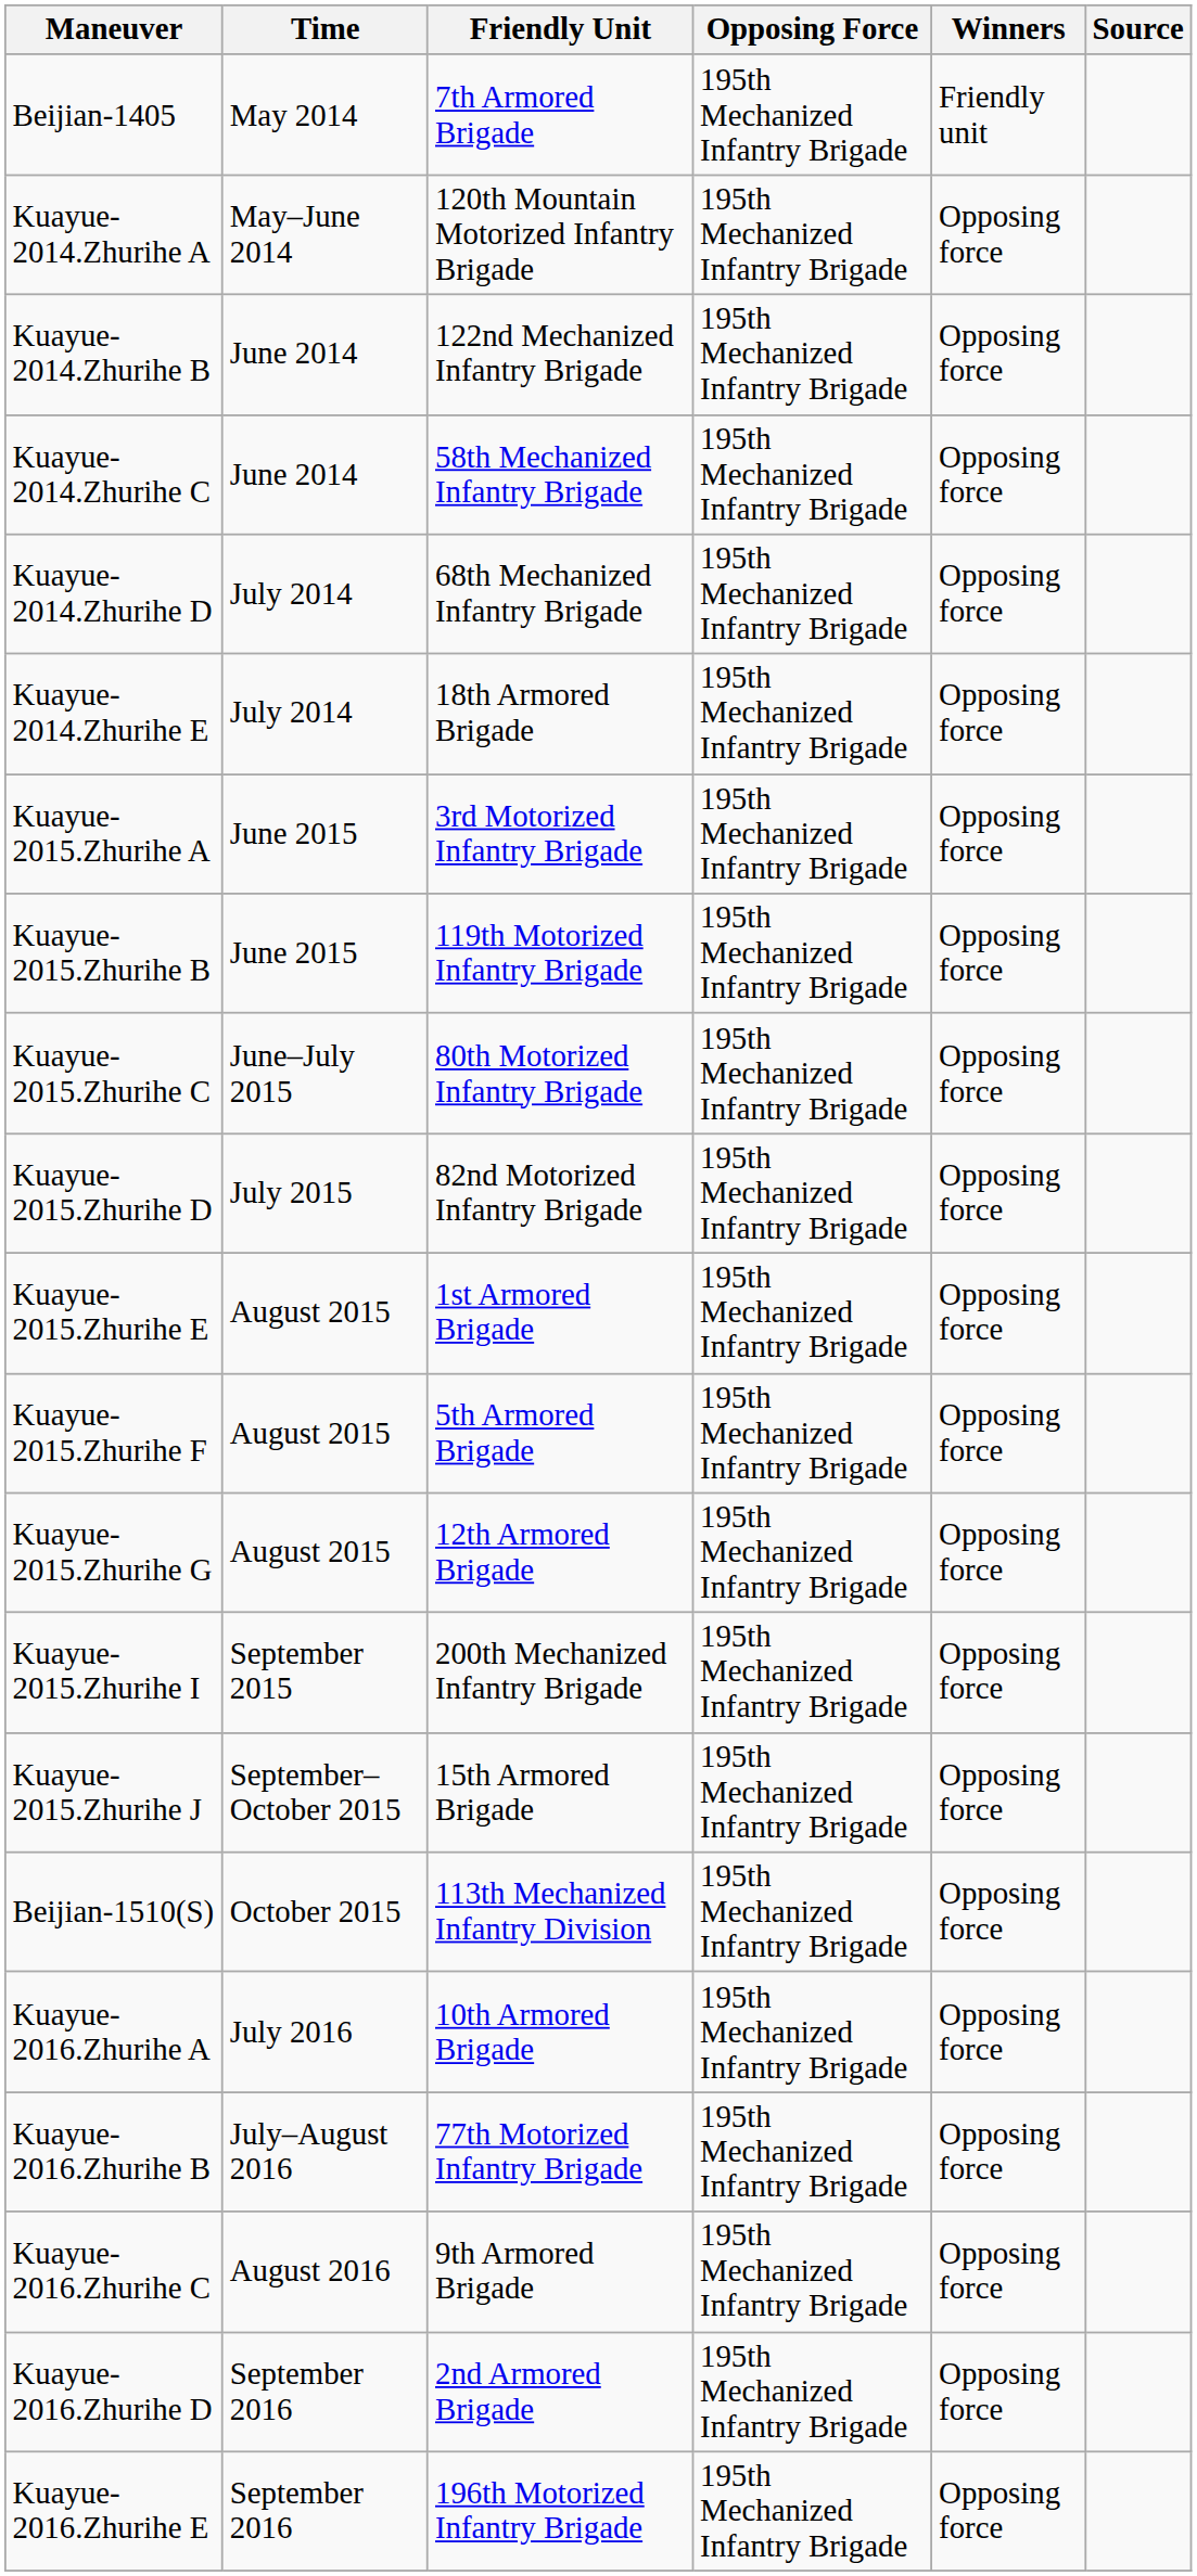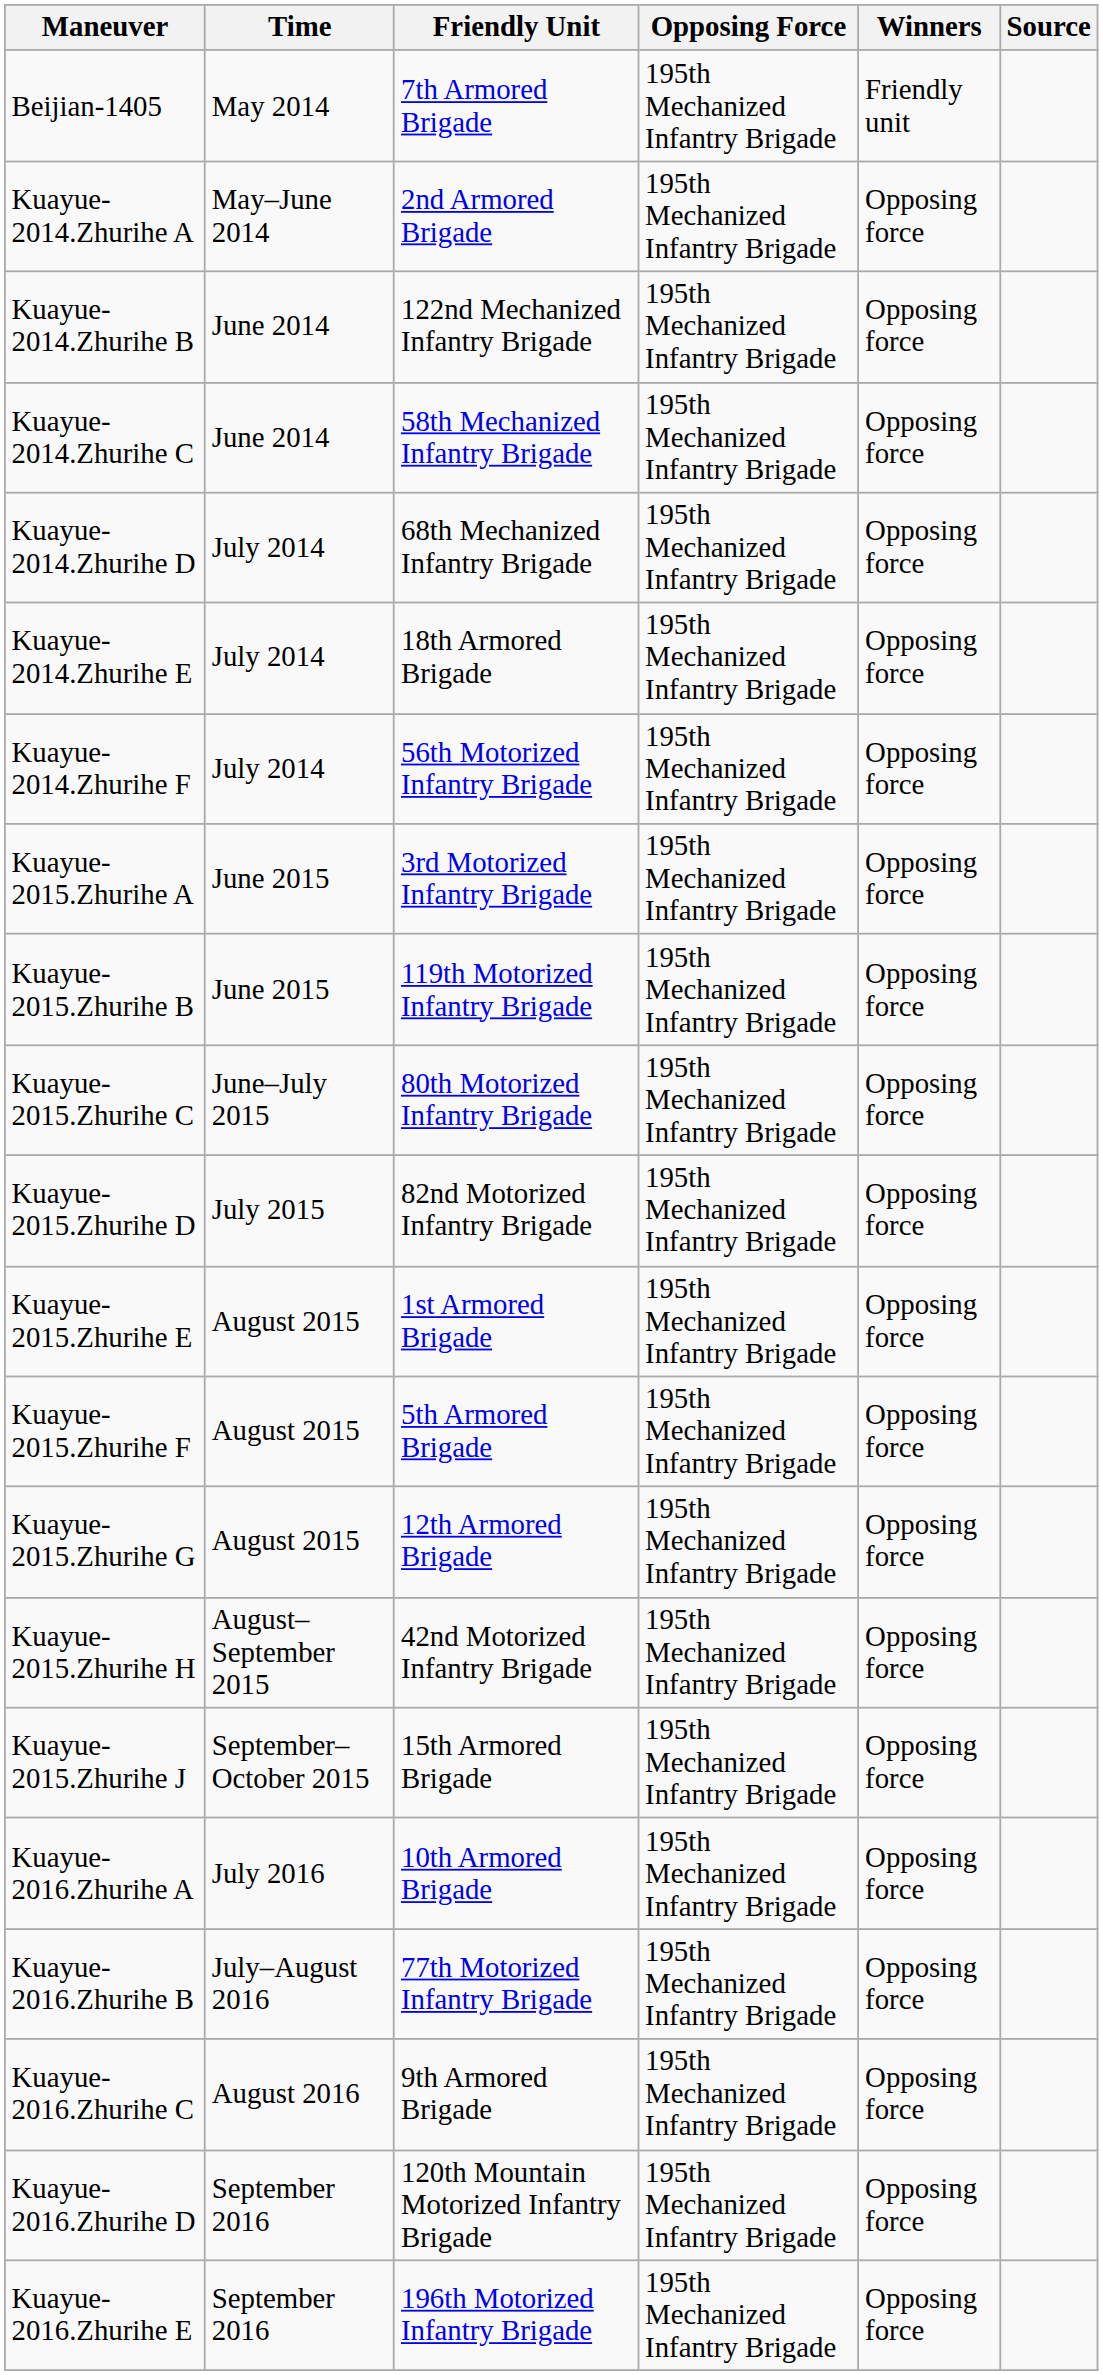 <table class="wikitable">
 <tr>
 <th>Maneuver</th>
 <th>Time</th>
 <th>Friendly Unit</th>
 <th>Opposing Force</th>
 <th>Winners</th>
 <th>Source</th>
 </tr>
 <tr>
 <td>Beijian-1405</td>
 <td>May 2014</td>
 <td><a href='#'>7th Armored Brigade</a></td>
 <td>195th Mechanized Infantry Brigade</td>
 <td>Friendly unit</td>
 <td></td>
 </tr>
 <tr>
 <td>Kuayue-2014.Zhurihe A</td>
 <td>May–June 2014</td>
-<td>120th Mountain Motorized Infantry Brigade</td>
+<td><a href='#'>2nd Armored Brigade</a></td>
 <td>195th Mechanized Infantry Brigade</td>
 <td>Opposing force</td>
 <td></td>
 </tr>
 <tr>
 <td>Kuayue-2014.Zhurihe B</td>
 <td>June 2014</td>
 <td>122nd Mechanized Infantry Brigade</td>
 <td>195th Mechanized Infantry Brigade</td>
 <td>Opposing force</td>
 <td></td>
 </tr>
 <tr>
 <td>Kuayue-2014.Zhurihe C</td>
 <td>June 2014</td>
 <td><a href='#'>58th Mechanized Infantry Brigade</a></td>
 <td>195th Mechanized Infantry Brigade</td>
 <td>Opposing force</td>
 <td></td>
 </tr>
 <tr>
 <td>Kuayue-2014.Zhurihe D</td>
 <td>July 2014</td>
 <td>68th Mechanized Infantry Brigade</td>
 <td>195th Mechanized Infantry Brigade</td>
 <td>Opposing force</td>
 <td></td>
 </tr>
 <tr>
 <td>Kuayue-2014.Zhurihe E</td>
 <td>July 2014</td>
 <td>18th Armored Brigade</td>
+<td>195th Mechanized Infantry Brigade</td>
+<td>Opposing force</td>
+<td></td>
+</tr>
+<tr>
+<td>Kuayue-2014.Zhurihe F</td>
+<td>July 2014</td>
+<td><a href='#'>56th Motorized Infantry Brigade</a></td>
 <td>195th Mechanized Infantry Brigade</td>
 <td>Opposing force</td>
 <td></td>
 </tr>
 <tr>
 <td>Kuayue-2015.Zhurihe A</td>
 <td>June 2015</td>
 <td><a href='#'>3rd Motorized Infantry Brigade</a></td>
 <td>195th Mechanized Infantry Brigade</td>
 <td>Opposing force</td>
 <td></td>
 </tr>
 <tr>
 <td>Kuayue-2015.Zhurihe B</td>
 <td>June 2015</td>
 <td><a href='#'>119th Motorized Infantry Brigade</a></td>
 <td>195th Mechanized Infantry Brigade</td>
 <td>Opposing force</td>
 <td></td>
 </tr>
 <tr>
 <td>Kuayue-2015.Zhurihe C</td>
 <td>June–July 2015</td>
 <td><a href='#'>80th Motorized Infantry Brigade</a></td>
 <td>195th Mechanized Infantry Brigade</td>
 <td>Opposing force</td>
 <td></td>
 </tr>
 <tr>
 <td>Kuayue-2015.Zhurihe D</td>
 <td>July 2015</td>
 <td>82nd Motorized Infantry Brigade</td>
 <td>195th Mechanized Infantry Brigade</td>
 <td>Opposing force</td>
 <td></td>
 </tr>
 <tr>
 <td>Kuayue-2015.Zhurihe E</td>
 <td>August 2015</td>
 <td><a href='#'>1st Armored Brigade</a></td>
 <td>195th Mechanized Infantry Brigade</td>
 <td>Opposing force</td>
 <td></td>
 </tr>
 <tr>
 <td>Kuayue-2015.Zhurihe F</td>
 <td>August 2015</td>
 <td><a href='#'>5th Armored Brigade</a></td>
 <td>195th Mechanized Infantry Brigade</td>
 <td>Opposing force</td>
 <td></td>
 </tr>
 <tr>
 <td>Kuayue-2015.Zhurihe G</td>
 <td>August 2015</td>
 <td><a href='#'>12th Armored Brigade</a></td>
 <td>195th Mechanized Infantry Brigade</td>
 <td>Opposing force</td>
 <td></td>
 </tr>
 <tr>
-<td>Kuayue-2015.Zhurihe I</td>
-<td>September 2015</td>
-<td>200th Mechanized Infantry Brigade</td>
+<td>Kuayue-2015.Zhurihe H</td>
+<td>August–September 2015</td>
+<td>42nd Motorized Infantry Brigade</td>
 <td>195th Mechanized Infantry Brigade</td>
 <td>Opposing force</td>
 <td></td>
 </tr>
 <tr>
 <td>Kuayue-2015.Zhurihe J</td>
 <td>September–October 2015</td>
 <td>15th Armored Brigade</td>
-<td>195th Mechanized Infantry Brigade</td>
-<td>Opposing force</td>
-<td></td>
-</tr>
-<tr>
-<td>Beijian-1510(S)</td>
-<td>October 2015</td>
-<td><a href='#'>113th Mechanized Infantry Division</a></td>
 <td>195th Mechanized Infantry Brigade</td>
 <td>Opposing force</td>
 <td></td>
 </tr>
 <tr>
 <td>Kuayue-2016.Zhurihe A</td>
 <td>July 2016</td>
 <td><a href='#'>10th Armored Brigade</a></td>
 <td>195th Mechanized Infantry Brigade</td>
 <td>Opposing force</td>
 <td></td>
 </tr>
 <tr>
 <td>Kuayue-2016.Zhurihe B</td>
 <td>July–August 2016</td>
 <td><a href='#'>77th Motorized Infantry Brigade</a></td>
 <td>195th Mechanized Infantry Brigade</td>
 <td>Opposing force</td>
 <td></td>
 </tr>
 <tr>
 <td>Kuayue-2016.Zhurihe C</td>
 <td>August 2016</td>
 <td>9th Armored Brigade</td>
 <td>195th Mechanized Infantry Brigade</td>
 <td>Opposing force</td>
 <td></td>
 </tr>
 <tr>
 <td>Kuayue-2016.Zhurihe D</td>
 <td>September 2016</td>
-<td><a href='#'>2nd Armored Brigade</a></td>
+<td>120th Mountain Motorized Infantry Brigade</td>
 <td>195th Mechanized Infantry Brigade</td>
 <td>Opposing force</td>
 <td></td>
 </tr>
 <tr>
 <td>Kuayue-2016.Zhurihe E</td>
 <td>September 2016</td>
 <td><a href='#'>196th Motorized Infantry Brigade</a></td>
 <td>195th Mechanized Infantry Brigade</td>
 <td>Opposing force</td>
 <td></td>
 </tr>
 </table>
